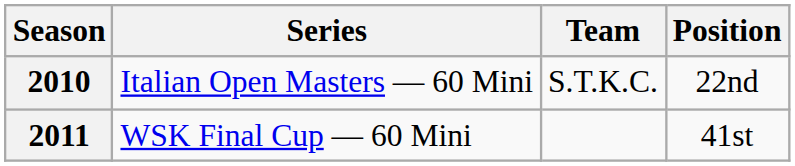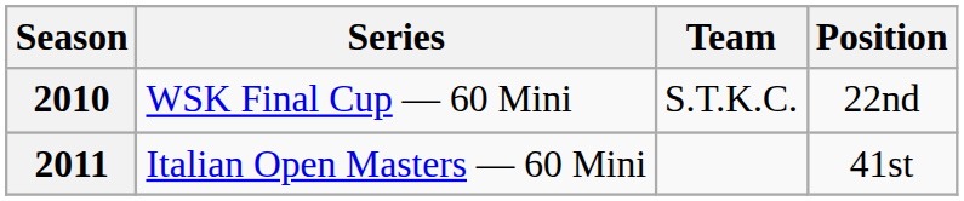 <table class="wikitable" style="font-size: 85%; text-align:center">
 <tr>
 <th>Season</th>
 <th>Series</th>
 <th>Team</th>
 <th>Position</th>
 </tr>
 <tr>
 <th>2010</th>
-<td align="left"><a href='#'>Italian Open Masters</a> — 60 Mini</td>
+<td align="left"><a href='#'>WSK Final Cup</a> — 60 Mini</td>
 <td align="left">S.T.K.C.</td>
 <td>22nd</td>
 </tr>
 <tr>
 <th>2011</th>
-<td align="left"><a href='#'>WSK Final Cup</a> — 60 Mini</td>
+<td align="left"><a href='#'>Italian Open Masters</a> — 60 Mini</td>
 <td align="left"></td>
 <td>41st</td>
 </tr>
 </table>
